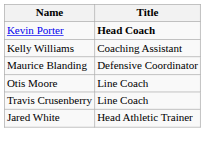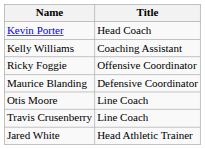 <table class="wikitable">
 <tr>
 <th>Name</th>
 <th>Title</th>
 </tr>
 <tr>
 <td><a href='#'>Kevin Porter</a></td>
-<td><strong>Head Coach</strong></td>
+<td>Head Coach</td>
 </tr>
 <tr>
 <td>Kelly Williams</td>
 <td>Coaching Assistant</td>
+</tr>
+<tr>
+<td>Ricky Foggie</td>
+<td>Offensive Coordinator</td>
 </tr>
 <tr>
 <td>Maurice Blanding</td>
 <td>Defensive Coordinator</td>
 </tr>
 <tr>
 <td>Otis Moore</td>
 <td>Line Coach</td>
 </tr>
 <tr>
 <td>Travis Crusenberry</td>
 <td>Line Coach</td>
 </tr>
 <tr>
 <td>Jared White</td>
 <td>Head Athletic Trainer</td>
 </tr>
 </table>
